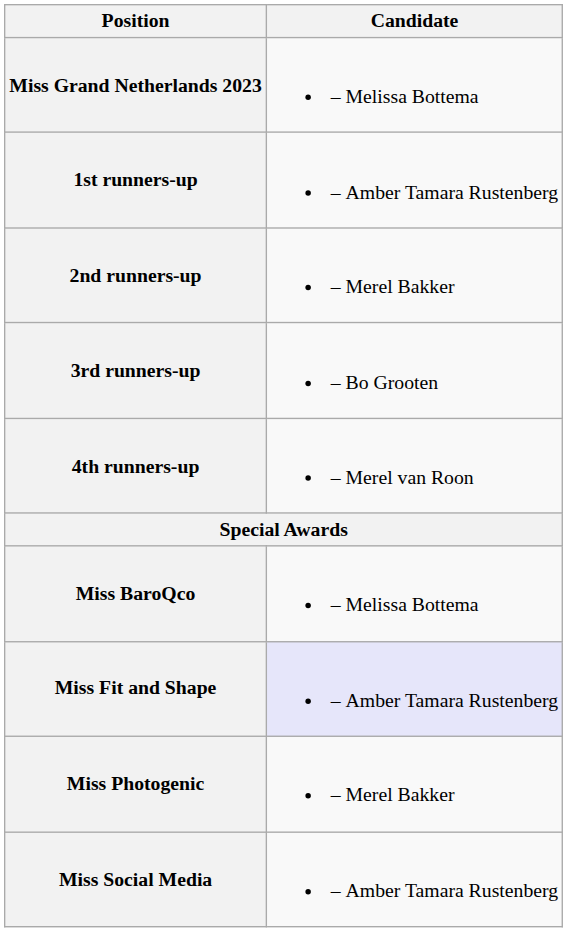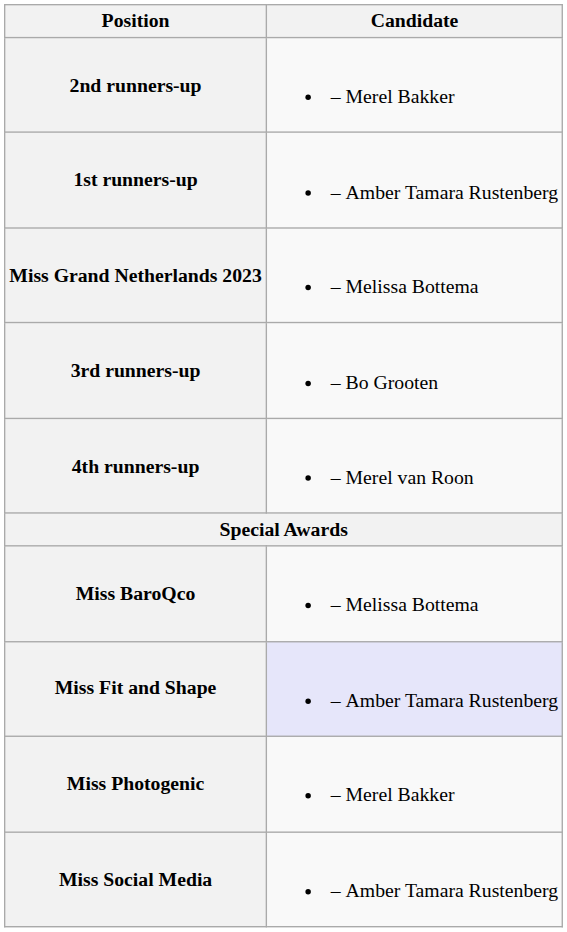 <table class="wikitable" style="font-size: 90%;">
 <tr>
 <th>Position</th>
 <th>Candidate</th>
 </tr>
 <tr>
-<th>Miss Grand Netherlands 2023</th>
-<td><br><ul><li><strong></strong> – Melissa Bottema</li></ul></td>
+<th>2nd runners-up</th>
+<td><br><ul><li><strong></strong> – Merel Bakker</li></ul></td>
 </tr>
 <tr>
 <th>1st runners-up</th>
 <td><br><ul><li><strong></strong> – Amber Tamara Rustenberg</li></ul></td>
 </tr>
 <tr>
-<th>2nd runners-up</th>
-<td><br><ul><li><strong></strong> – Merel Bakker</li></ul></td>
+<th>Miss Grand Netherlands 2023</th>
+<td><br><ul><li><strong></strong> – Melissa Bottema</li></ul></td>
 </tr>
 <tr>
 <th>3rd runners-up</th>
 <td><br><ul><li><strong></strong> – Bo Grooten</li></ul></td>
 </tr>
 <tr>
 <th>4th runners-up</th>
 <td><br><ul><li><strong></strong> – Merel van Roon</li></ul></td>
 </tr>
 <tr>
 <th colspan=2>Special Awards</th>
 </tr>
 <tr>
 <th>Miss BaroQco</th>
 <td><br><ul><li><strong></strong> – Melissa Bottema</li></ul></td>
 </tr>
 <tr>
 <th>Miss Fit and Shape</th>
 <td style="background: lavender;"><br><ul><li><strong></strong> – Amber Tamara Rustenberg</li></ul></td>
 </tr>
 <tr>
 <th>Miss Photogenic</th>
 <td><br><ul><li><strong></strong> – Merel Bakker</li></ul></td>
 </tr>
 <tr>
 <th>Miss Social Media</th>
 <td><br><ul><li><strong></strong> – Amber Tamara Rustenberg</li></ul></td>
 </tr>
 </table>
